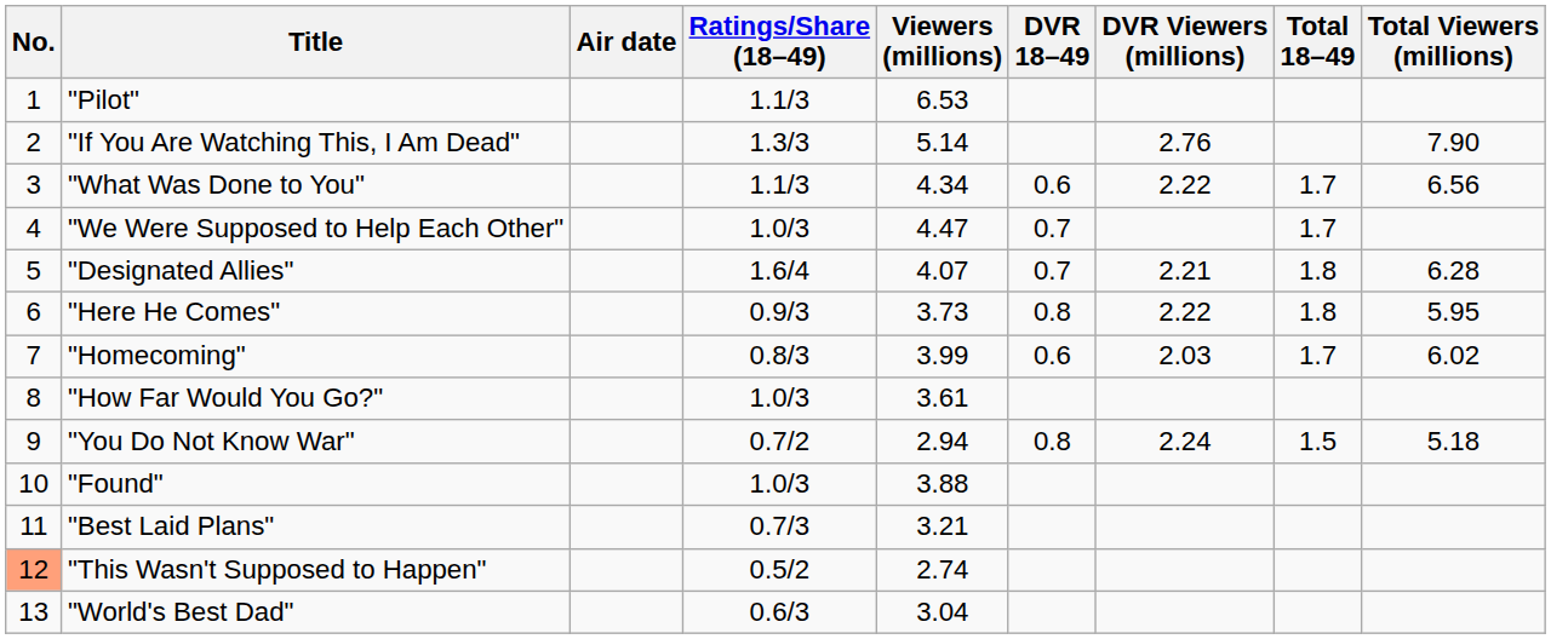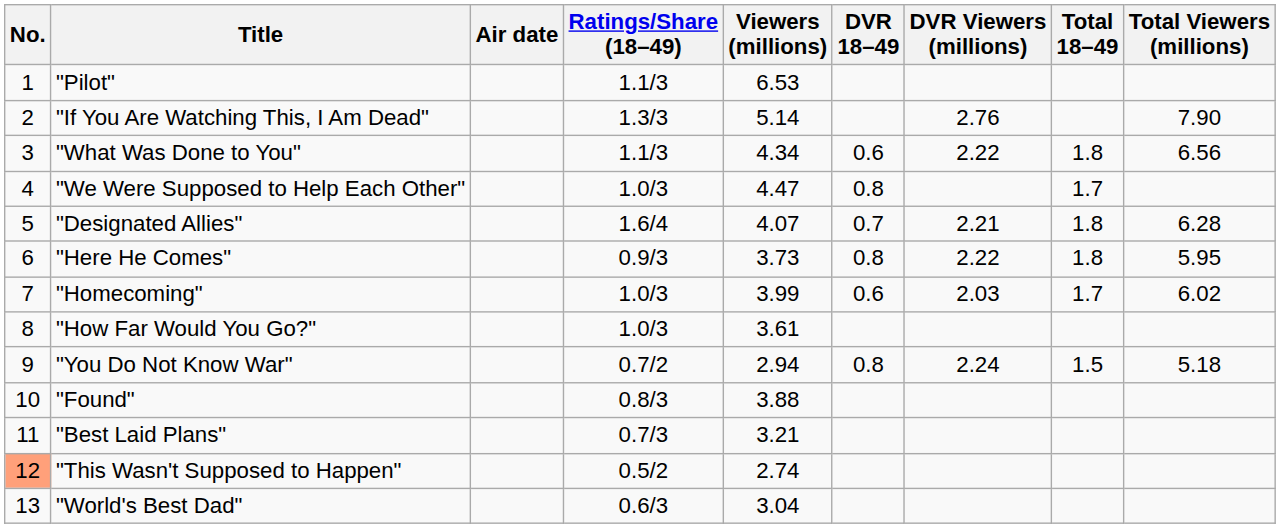 <table class="wikitable sortable">
 <tr>
 <th>No.</th>
 <th>Title</th>
 <th>Air date</th>
 <th><a href='#'>Ratings/Share</a><br>(18–49)</th>
 <th>Viewers<br>(millions)</th>
 <th>DVR<br>18–49</th>
 <th>DVR Viewers<br>(millions)</th>
 <th>Total<br>18–49</th>
 <th>Total Viewers<br>(millions)</th>
 </tr>
 <tr>
 <td style="text-align:center">1</td>
 <td>"Pilot"</td>
 <td></td>
 <td style="text-align:center">1.1/3</td>
 <td style="text-align:center">6.53</td>
 <td></td>
 <td></td>
 <td></td>
 <td></td>
 </tr>
 <tr>
 <td style="text-align:center">2</td>
 <td>"If You Are Watching This, I Am Dead"</td>
 <td></td>
 <td style="text-align:center">1.3/3</td>
 <td style="text-align:center">5.14</td>
 <td></td>
 <td style="text-align:center">2.76</td>
 <td></td>
 <td style="text-align:center">7.90</td>
 </tr>
 <tr>
 <td style="text-align:center">3</td>
 <td>"What Was Done to You"</td>
 <td></td>
 <td style="text-align:center">1.1/3</td>
 <td style="text-align:center">4.34</td>
 <td style="text-align:center">0.6</td>
 <td style="text-align:center">2.22</td>
-<td style="text-align:center">1.7</td>
+<td style="text-align:center">1.8</td>
 <td style="text-align:center">6.56</td>
 </tr>
 <tr>
 <td style="text-align:center">4</td>
 <td>"We Were Supposed to Help Each Other"</td>
 <td></td>
 <td style="text-align:center">1.0/3</td>
 <td style="text-align:center">4.47</td>
-<td style="text-align:center">0.7</td>
+<td style="text-align:center">0.8</td>
 <td></td>
 <td style="text-align:center">1.7</td>
 <td></td>
 </tr>
 <tr>
 <td style="text-align:center">5</td>
 <td>"Designated Allies"</td>
 <td></td>
 <td style="text-align:center">1.6/4</td>
 <td style="text-align:center">4.07</td>
 <td style="text-align:center">0.7</td>
 <td style="text-align:center">2.21</td>
 <td style="text-align:center">1.8</td>
 <td style="text-align:center">6.28</td>
 </tr>
 <tr>
 <td style="text-align:center">6</td>
 <td>"Here He Comes"</td>
 <td></td>
 <td style="text-align:center">0.9/3</td>
 <td style="text-align:center">3.73</td>
 <td style="text-align:center">0.8</td>
 <td style="text-align:center">2.22</td>
 <td style="text-align:center">1.8</td>
 <td style="text-align:center">5.95</td>
 </tr>
 <tr>
 <td style="text-align:center">7</td>
 <td>"Homecoming"</td>
 <td></td>
-<td style="text-align:center">0.8/3</td>
+<td style="text-align:center">1.0/3</td>
 <td style="text-align:center">3.99</td>
 <td style="text-align:center">0.6</td>
 <td style="text-align:center">2.03</td>
 <td style="text-align:center">1.7</td>
 <td style="text-align:center">6.02</td>
 </tr>
 <tr>
 <td style="text-align:center">8</td>
 <td>"How Far Would You Go?"</td>
 <td></td>
 <td style="text-align:center">1.0/3</td>
 <td style="text-align:center">3.61</td>
 <td></td>
 <td></td>
 <td></td>
 <td></td>
 </tr>
 <tr>
 <td style="text-align:center">9</td>
 <td>"You Do Not Know War"</td>
 <td></td>
 <td style="text-align:center">0.7/2</td>
 <td style="text-align:center">2.94</td>
 <td style="text-align:center">0.8</td>
 <td style="text-align:center">2.24</td>
 <td style="text-align:center">1.5</td>
 <td style="text-align:center">5.18</td>
 </tr>
 <tr>
 <td style="text-align:center">10</td>
 <td>"Found"</td>
 <td></td>
-<td style="text-align:center">1.0/3</td>
+<td style="text-align:center">0.8/3</td>
 <td style="text-align:center">3.88</td>
 <td></td>
 <td></td>
 <td></td>
 <td></td>
 </tr>
 <tr>
 <td style="text-align:center">11</td>
 <td>"Best Laid Plans"</td>
 <td></td>
 <td style="text-align:center">0.7/3</td>
 <td style="text-align:center">3.21</td>
 <td></td>
 <td></td>
 <td></td>
 <td></td>
 </tr>
 <tr>
 <td style="background: lightsalmon; text-align:center">12</td>
 <td>"This Wasn't Supposed to Happen"</td>
 <td></td>
 <td style="text-align:center">0.5/2</td>
 <td style="text-align:center">2.74</td>
 <td></td>
 <td></td>
 <td></td>
 <td></td>
 </tr>
 <tr>
 <td style="text-align:center">13</td>
 <td>"World's Best Dad"</td>
 <td></td>
 <td style="text-align:center">0.6/3</td>
 <td style="text-align:center">3.04</td>
 <td></td>
 <td></td>
 <td></td>
 <td></td>
 </tr>
 </table>
